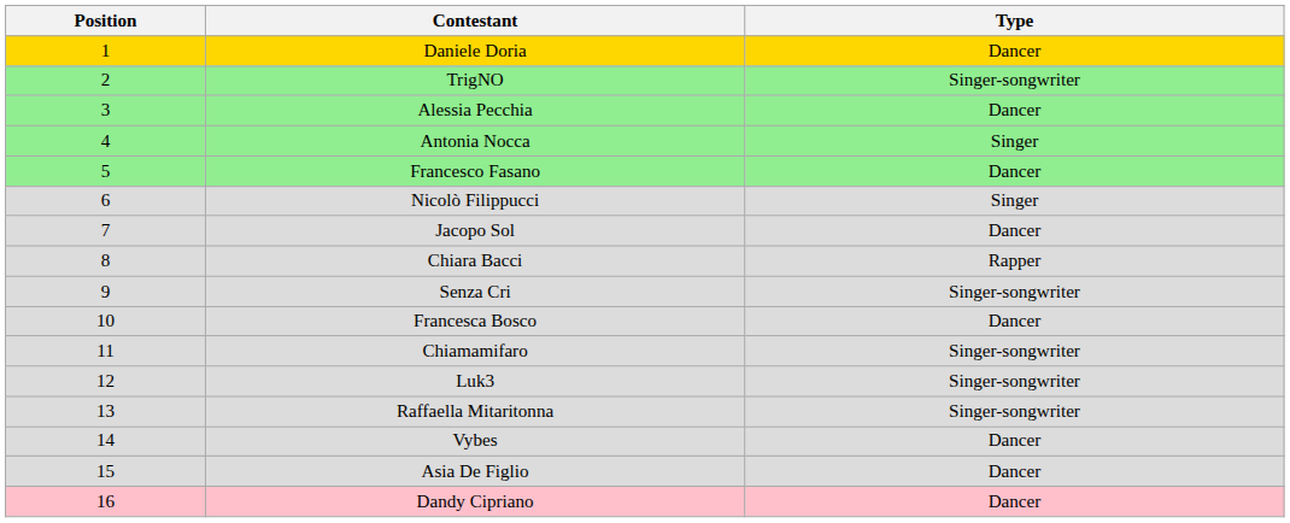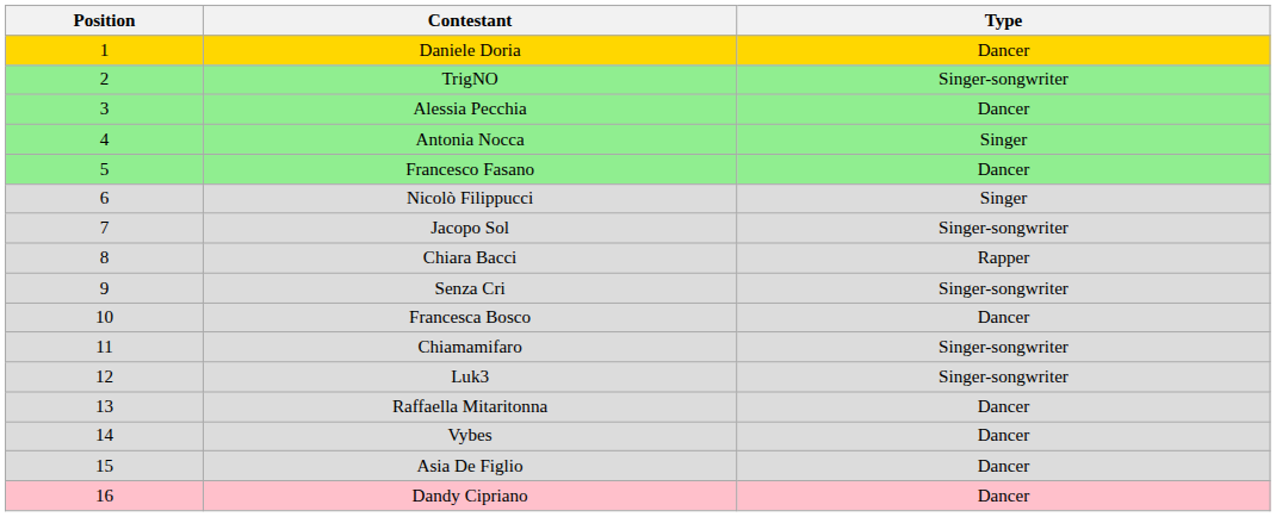 <table class="wikitable" style="text-align:center; font-size:90%; border-collapse:collapse;" width=80%>
 <tr>
 <th width="4%">Position</th>
 <th width="12%" align="center">Contestant</th>
 <th width=12%>Type</th>
 </tr>
 <tr>
 <td style="color:black; background:gold;">1</td>
 <td style="color:black; background:gold;">Daniele Doria</td>
 <td style="color:black; background:gold;">Dancer</td>
 </tr>
 <tr>
 <td style="color:black; background:LightGreen;">2</td>
 <td style="color:black; background:LightGreen;">TrigNO</td>
 <td style="color:black; background:LightGreen;">Singer-songwriter</td>
 </tr>
 <tr>
 <td style="color:black; background:LightGreen;">3</td>
 <td style="color:black; background:LightGreen;">Alessia Pecchia</td>
 <td style="color:black; background:LightGreen;">Dancer</td>
 </tr>
 <tr>
 <td style="color:black; background:LightGreen;">4</td>
 <td style="color:black; background:LightGreen;">Antonia Nocca</td>
 <td style="color:black; background:LightGreen;">Singer</td>
 </tr>
 <tr>
 <td style="color:black; background:LightGreen;">5</td>
 <td style="color:black; background:LightGreen;">Francesco Fasano</td>
 <td style="color:black; background:LightGreen;">Dancer</td>
 </tr>
 <tr>
 <td style="background:#DCDCDC;">6</td>
 <td style="background:#DCDCDC;">Nicolò Filippucci</td>
 <td style="background:#DCDCDC;">Singer</td>
 </tr>
 <tr>
 <td style="background:#DCDCDC;">7</td>
 <td style="background:#DCDCDC;">Jacopo Sol</td>
-<td style="background:#DCDCDC;">Dancer</td>
+<td style="background:#DCDCDC;">Singer-songwriter</td>
 </tr>
 <tr>
 <td style="background:#DCDCDC;">8</td>
 <td style="background:#DCDCDC;">Chiara Bacci</td>
 <td style="background:#DCDCDC;">Rapper</td>
 </tr>
 <tr>
 <td style="background:#DCDCDC;">9</td>
 <td style="background:#DCDCDC;">Senza Cri</td>
 <td style="background:#DCDCDC;">Singer-songwriter</td>
 </tr>
 <tr>
 <td style="background:#DCDCDC;">10</td>
 <td style="background:#DCDCDC;">Francesca Bosco</td>
 <td style="background:#DCDCDC;">Dancer</td>
 </tr>
 <tr>
 <td style="background:#DCDCDC;">11</td>
 <td style="background:#DCDCDC;">Chiamamifaro</td>
 <td style="background:#DCDCDC;">Singer-songwriter</td>
 </tr>
 <tr>
 <td style="background:#DCDCDC;">12</td>
 <td style="background:#DCDCDC;">Luk3</td>
 <td style="background:#DCDCDC;">Singer-songwriter</td>
 </tr>
 <tr>
 <td style="background:#DCDCDC;">13</td>
 <td style="background:#DCDCDC;">Raffaella Mitaritonna</td>
-<td style="background:#DCDCDC;">Singer-songwriter</td>
+<td style="background:#DCDCDC;">Dancer</td>
 </tr>
 <tr>
 <td style="background:#DCDCDC;">14</td>
 <td style="background:#DCDCDC;">Vybes</td>
 <td style="background:#DCDCDC;">Dancer</td>
 </tr>
 <tr>
 <td style="background:#DCDCDC;">15</td>
 <td style="background:#DCDCDC;">Asia De Figlio</td>
 <td style="background:#DCDCDC;">Dancer</td>
 </tr>
 <tr>
 <td style="color:black; background:pink;">16</td>
 <td style="color:black; background:pink;">Dandy Cipriano</td>
 <td style="color:black; background:pink;">Dancer</td>
 </tr>
 </table>
